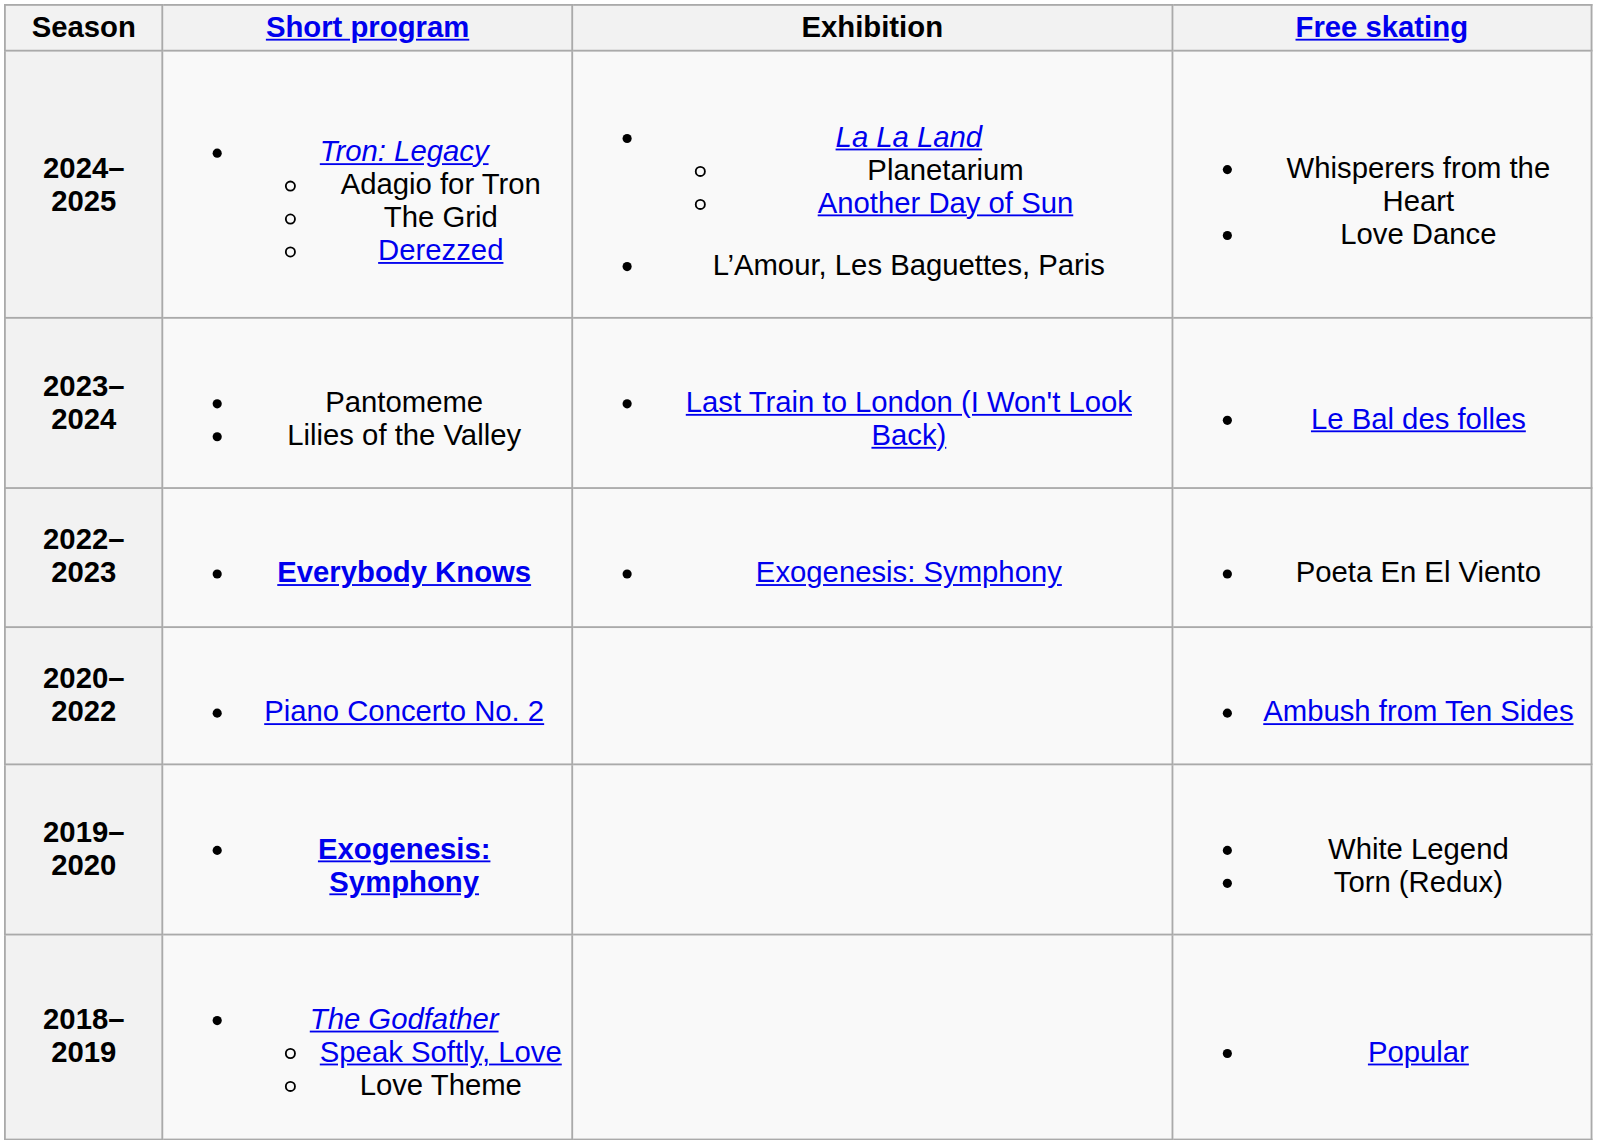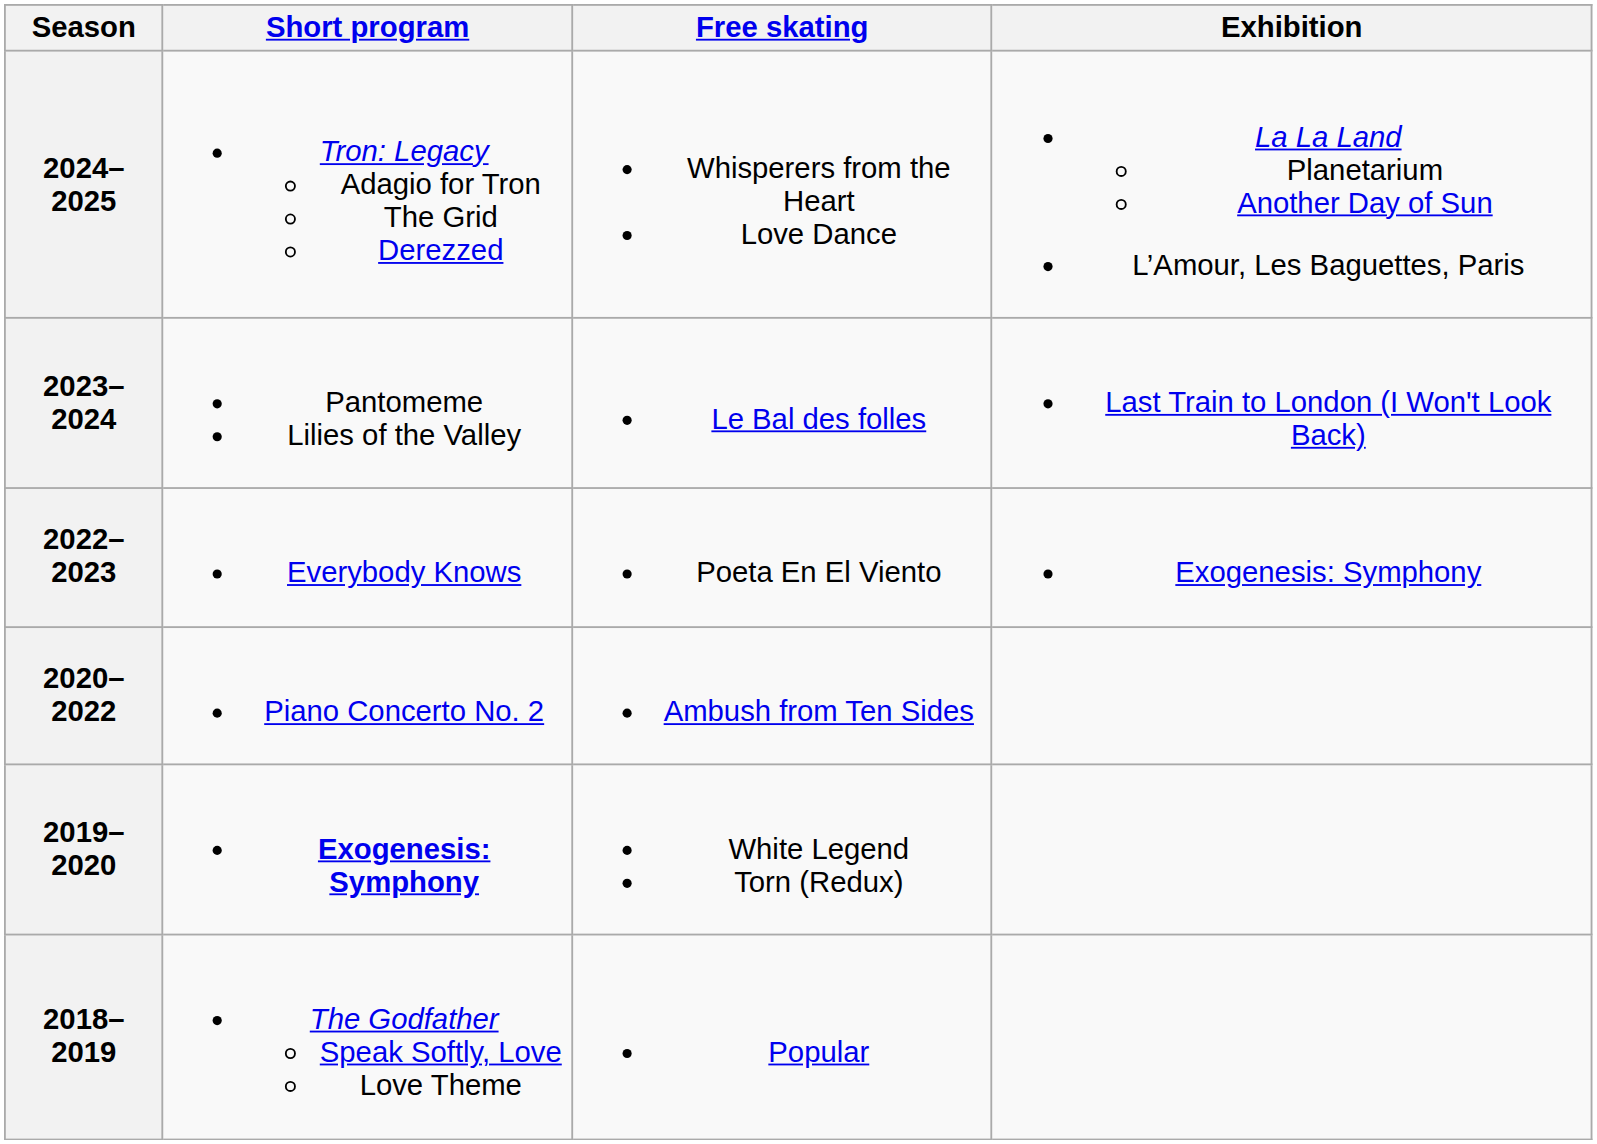 <table class=wikitable style=text-align:center>
 <tr>
 <th>Season</th>
 <th><a href='#'>Short program</a></th>
+<th><a href='#'>Free skating</a></th>
 <th>Exhibition</th>
-<th><a href='#'>Free skating</a></th>
 </tr>
 <tr>
 <th>2024–2025 <br> </th>
 <td><br><ul><li><em><a href='#'>Tron: Legacy</a></em><ul><li>Adagio for Tron</li><li>The Grid</li><li><a href='#'>Derezzed</a> <br> </li></ul></li></ul></td>
+<td><br><ul><li>Whisperers from the Heart <br> </li><li>Love Dance <br></li></ul></td>
 <td><br><ul><li><em><a href='#'>La La Land</a></em><ul><li>Planetarium <br> </li><li><a href='#'>Another Day of Sun</a> <br> </li></ul></li></ul><ul><li>L’Amour, Les Baguettes, Paris <br> </li></ul></td>
-<td><br><ul><li>Whisperers from the Heart <br> </li><li>Love Dance <br></li></ul></td>
 </tr>
 <tr>
 <th>2023–2024 <br> </th>
 <td><br><ul><li>Pantomeme <br></li><li>Lilies of the Valley <br> </li></ul></td>
+<td><br><ul><li><a href='#'>Le Bal des folles</a> <br> </li></ul></td>
 <td><br><ul><li><a href='#'>Last Train to London (I Won't Look Back)</a> <br> </li></ul></td>
-<td><br><ul><li><a href='#'>Le Bal des folles</a> <br> </li></ul></td>
 </tr>
 <tr>
 <th>2022–2023 <br> </th>
-<td><strong><br><ul><li><a href='#'>Everybody Knows</a> <br> </li></ul></strong></td>
+<td><br><ul><li><a href='#'>Everybody Knows</a> <br> </li></ul></td>
+<td><br><ul><li>Poeta En El Viento <br> </li></ul></td>
 <td><br><ul><li><a href='#'>Exogenesis: Symphony</a> <br> </li></ul></td>
-<td><br><ul><li>Poeta En El Viento <br> </li></ul></td>
 </tr>
 <tr>
 <th>2020–2022 <br> </th>
 <td><br><ul><li><a href='#'>Piano Concerto No. 2</a> <br> </li></ul></td>
+<td><br><ul><li><a href='#'>Ambush from Ten Sides</a> <br> </li></ul></td>
 <td></td>
-<td><br><ul><li><a href='#'>Ambush from Ten Sides</a> <br> </li></ul></td>
 </tr>
 <tr>
 <th>2019–2020 <br></th>
 <td><strong><br><ul><li><a href='#'>Exogenesis: Symphony</a> <br> </li></ul></strong></td>
+<td><br><ul><li>White Legend <br></li><li>Torn (Redux) <br></li></ul></td>
 <td></td>
-<td><br><ul><li>White Legend <br></li><li>Torn (Redux) <br></li></ul></td>
 </tr>
 <tr>
 <th>2018–2019 <br></th>
 <td><br><ul><li><em><a href='#'>The Godfather</a></em><ul><li><a href='#'>Speak Softly, Love</a> <br> </li><li>Love Theme <br></li></ul></li></ul></td>
+<td><br><ul><li><a href='#'>Popular</a> <br></li></ul></td>
 <td></td>
-<td><br><ul><li><a href='#'>Popular</a> <br></li></ul></td>
 </tr>
 </table>
